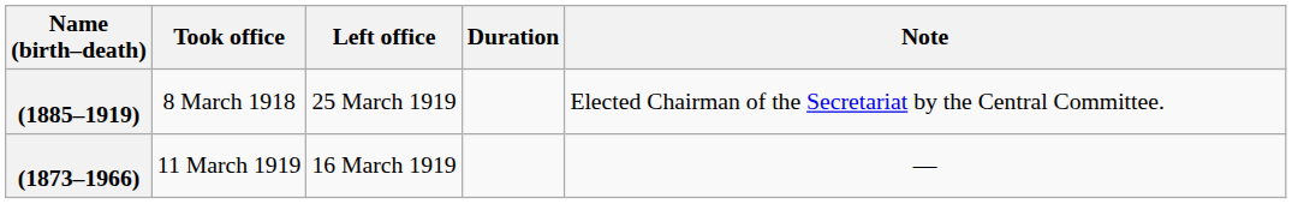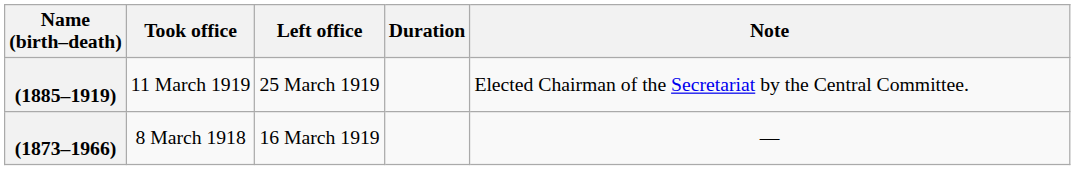 <table class="wikitable plainrowheaders sortable" style="text-align:center;" border="1">
 <tr>
 <th scope="col">Name<br>(birth–death)</th>
 <th scope="col">Took office</th>
 <th scope="col">Left office</th>
 <th scope="col">Duration</th>
 <th scope="col" style="width:30em;">Note</th>
 </tr>
 <tr>
 <th scope="row"><br>(1885–1919)</th>
-<td>8 March 1918</td>
+<td>11 March 1919</td>
 <td>25 March 1919</td>
 <td></td>
 <td align="left">Elected Chairman of the <a href='#'>Secretariat</a> by the Central Committee.</td>
 </tr>
 <tr>
 <th scope="row"><br>(1873–1966)</th>
-<td>11 March 1919</td>
+<td>8 March 1918</td>
 <td>16 March 1919</td>
 <td></td>
 <td>—</td>
 </tr>
 </table>
